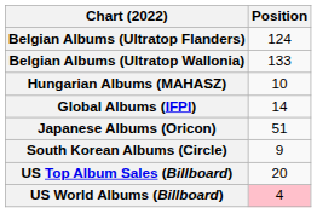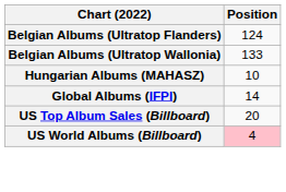 <table class="wikitable sortable plainrowheaders" style="text-align:center">
 <tr>
 <th scope="col">Chart (2022)</th>
 <th scope="col">Position</th>
 </tr>
 <tr>
 <th scope="row">Belgian Albums (Ultratop Flanders)</th>
 <td>124</td>
 </tr>
 <tr>
 <th scope="row">Belgian Albums (Ultratop Wallonia)</th>
 <td>133</td>
 </tr>
 <tr>
 <th scope="row">Hungarian Albums (MAHASZ)</th>
 <td>10</td>
 </tr>
 <tr>
 <th scope="row">Global Albums (<a href='#'>IFPI</a>)</th>
 <td>14</td>
 </tr>
 <tr>
-<th scope="row">Japanese Albums (Oricon)</th>
-<td>51</td>
-</tr>
-<tr>
-<th scope="row">South Korean Albums (Circle)</th>
-<td>9</td>
-</tr>
-<tr>
 <th scope="row">US <a href='#'>Top Album Sales</a> (<em>Billboard</em>)</th>
 <td>20</td>
 </tr>
 <tr>
 <th scope="row">US World Albums (<em>Billboard</em>)</th>
 <td style="background: pink;">4</td>
 </tr>
 </table>
